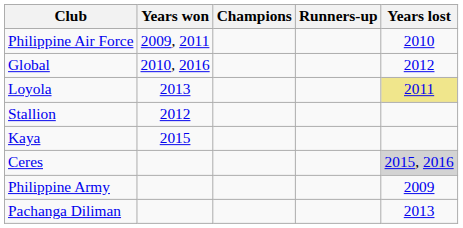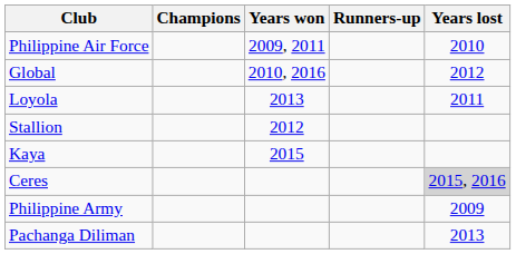 <table class="wikitable sortable" style="text-align: center;">
 <tr>
 <th>Club</th>
+<th>Champions</th>
 <th>Years won</th>
-<th>Champions</th>
 <th>Runners-up</th>
 <th>Years lost</th>
 </tr>
 <tr>
 <td align=left><a href='#'>Philippine Air Force</a></td>
+<td></td>
 <td><a href='#'>2009</a>, <a href='#'>2011</a></td>
-<td></td>
 <td></td>
 <td><a href='#'>2010</a></td>
 </tr>
 <tr>
 <td align=left><a href='#'>Global</a></td>
+<td></td>
 <td><a href='#'>2010</a>, <a href='#'>2016</a></td>
-<td></td>
 <td></td>
 <td><a href='#'>2012</a></td>
 </tr>
 <tr>
 <td align=left><a href='#'>Loyola</a></td>
+<td></td>
 <td><a href='#'>2013</a></td>
 <td></td>
-<td></td>
-<td style="background: khaki;"><a href='#'>2011</a></td>
+<td><a href='#'>2011</a></td>
 </tr>
 <tr>
 <td align=left><a href='#'>Stallion</a></td>
+<td></td>
 <td><a href='#'>2012</a></td>
-<td></td>
 <td></td>
 <td></td>
 </tr>
 <tr>
 <td align=left><a href='#'>Kaya</a></td>
+<td></td>
 <td><a href='#'>2015</a></td>
-<td></td>
 <td></td>
 <td></td>
 </tr>
 <tr>
 <td align=left><a href='#'>Ceres</a></td>
 <td></td>
 <td></td>
 <td></td>
 <td style="background: lightgrey;"><a href='#'>2015</a>, <a href='#'>2016</a></td>
 </tr>
 <tr>
 <td align=left><a href='#'>Philippine Army</a></td>
 <td></td>
 <td></td>
 <td></td>
 <td><a href='#'>2009</a></td>
 </tr>
 <tr>
 <td align=left><a href='#'>Pachanga Diliman</a></td>
 <td></td>
 <td></td>
 <td></td>
 <td><a href='#'>2013</a></td>
 </tr>
 </table>
